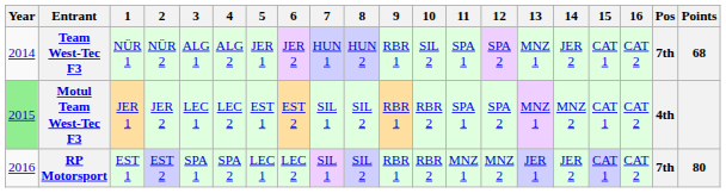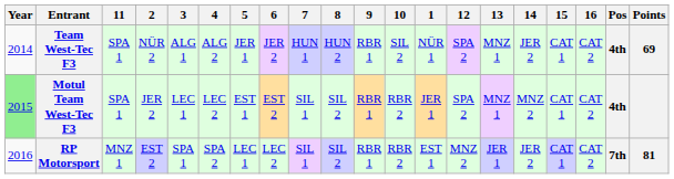 <table class="wikitable" style="text-align:center; font-size:85%">
 <tr>
 <th>Year</th>
 <th>Entrant</th>
-<th>1</th>
+<th>11</th>
 <th>2</th>
 <th>3</th>
 <th>4</th>
 <th>5</th>
 <th>6</th>
 <th>7</th>
 <th>8</th>
 <th>9</th>
 <th>10</th>
-<th>11</th>
+<th>1</th>
 <th>12</th>
 <th>13</th>
 <th>14</th>
 <th>15</th>
 <th>16</th>
 <th>Pos</th>
 <th>Points</th>
 </tr>
 <tr>
 <td><a href='#'>2014</a></td>
 <th><a href='#'>Team West-Tec F3</a></th>
-<td style="background:#DFFFDF;"><a href='#'>NÜR<br>1</a><br></td>
+<td style="background:#DFFFDF;"><a href='#'>SPA<br>1</a><br></td>
 <td style="background:#DFFFDF;"><a href='#'>NÜR<br>2</a><br></td>
 <td style="background:#DFFFDF;"><a href='#'>ALG<br>1</a><br></td>
 <td style="background:#DFFFDF;"><a href='#'>ALG<br>2</a><br></td>
 <td style="background:#DFFFDF;"><a href='#'>JER<br>1</a><br></td>
 <td style="background:#EFCFFF;"><a href='#'>JER<br>2</a><br></td>
 <td style="background:#CFCFFF;"><a href='#'>HUN<br>1</a><br></td>
 <td style="background:#CFCFFF;"><a href='#'>HUN<br>2</a><br></td>
 <td style="background:#DFFFDF;"><a href='#'>RBR<br>1</a><br></td>
 <td style="background:#DFFFDF;"><a href='#'>SIL<br>2</a><br></td>
-<td style="background:#DFFFDF;"><a href='#'>SPA<br>1</a><br></td>
+<td style="background:#DFFFDF;"><a href='#'>NÜR<br>1</a><br></td>
 <td style="background:#EFCFFF;"><a href='#'>SPA<br>2</a><br></td>
 <td style="background:#DFFFDF;"><a href='#'>MNZ<br>1</a><br></td>
 <td style="background:#DFFFDF;"><a href='#'>JER<br>2</a><br></td>
 <td style="background:#DFFFDF;"><a href='#'>CAT<br>1</a><br></td>
 <td style="background:#DFFFDF;"><a href='#'>CAT<br>2</a><br></td>
-<th>7th</th>
-<th>68</th>
+<th>4th</th>
+<th>69</th>
 </tr>
 <tr>
 <td style="background: lightgreen;"><a href='#'>2015</a></td>
 <th><a href='#'>Motul Team West-Tec F3</a></th>
-<td style="background:#FFDF9F;"><a href='#'>JER<br>1</a><br></td>
+<td style="background:#DFFFDF;"><a href='#'>SPA<br>1</a><br></td>
 <td style="background:#DFFFDF;"><a href='#'>JER<br>2</a><br></td>
 <td style="background:#DFFFDF;"><a href='#'>LEC<br>1</a><br></td>
 <td style="background:#DFFFDF;"><a href='#'>LEC<br>2</a><br></td>
 <td style="background:#DFFFDF;"><a href='#'>EST<br>1</a><br></td>
 <td style="background:#FFDF9F;"><a href='#'>EST<br>2</a><br></td>
 <td style="background:#DFFFDF;"><a href='#'>SIL<br>1</a><br></td>
 <td style="background:#DFFFDF;"><a href='#'>SIL<br>2</a><br></td>
 <td style="background:#FFDF9F;"><a href='#'>RBR<br>1</a><br></td>
 <td style="background:#DFFFDF;"><a href='#'>RBR<br>2</a><br></td>
-<td style="background:#DFFFDF;"><a href='#'>SPA<br>1</a><br></td>
+<td style="background:#FFDF9F;"><a href='#'>JER<br>1</a><br></td>
 <td style="background:#DFFFDF;"><a href='#'>SPA<br>2</a><br></td>
 <td style="background:#EFCFFF;"><a href='#'>MNZ<br>1</a><br></td>
 <td style="background:#DFFFDF;"><a href='#'>MNZ<br>2</a><br></td>
 <td style="background:#DFFFDF;"><a href='#'>CAT<br>1</a><br></td>
 <td style="background:#DFFFDF;"><a href='#'>CAT<br>2</a><br></td>
 <th>4th</th>
 <th></th>
 </tr>
 <tr>
 <td><a href='#'>2016</a></td>
 <th><a href='#'>RP Motorsport</a></th>
-<td style="background:#DFFFDF;"><a href='#'>EST<br>1</a><br></td>
+<td style="background:#DFFFDF;"><a href='#'>MNZ<br>1</a><br></td>
 <td style="background:#CFCFFF;"><a href='#'>EST<br>2</a><br></td>
 <td style="background:#DFFFDF;"><a href='#'>SPA<br>1</a><br></td>
 <td style="background:#DFFFDF;"><a href='#'>SPA<br>2</a><br></td>
 <td style="background:#DFFFDF;"><a href='#'>LEC<br>1</a><br></td>
 <td style="background:#DFFFDF;"><a href='#'>LEC<br>2</a><br></td>
 <td style="background:#EFCFFF;"><a href='#'>SIL<br>1</a><br></td>
 <td style="background:#CFCFFF;"><a href='#'>SIL<br>2</a><br></td>
 <td style="background:#DFFFDF;"><a href='#'>RBR<br>1</a><br></td>
 <td style="background:#DFFFDF;"><a href='#'>RBR<br>2</a><br></td>
-<td style="background:#DFFFDF;"><a href='#'>MNZ<br>1</a><br></td>
+<td style="background:#DFFFDF;"><a href='#'>EST<br>1</a><br></td>
 <td style="background:#DFFFDF;"><a href='#'>MNZ<br>2</a><br></td>
 <td style="background:#CFCFFF;"><a href='#'>JER<br>1</a><br></td>
 <td style="background:#DFFFDF;"><a href='#'>JER<br>2</a><br></td>
 <td style="background:#CFCFFF;"><a href='#'>CAT<br>1</a><br></td>
 <td style="background:#DFFFDF;"><a href='#'>CAT<br>2</a><br></td>
 <th>7th</th>
-<th>80</th>
+<th>81</th>
 </tr>
 </table>
